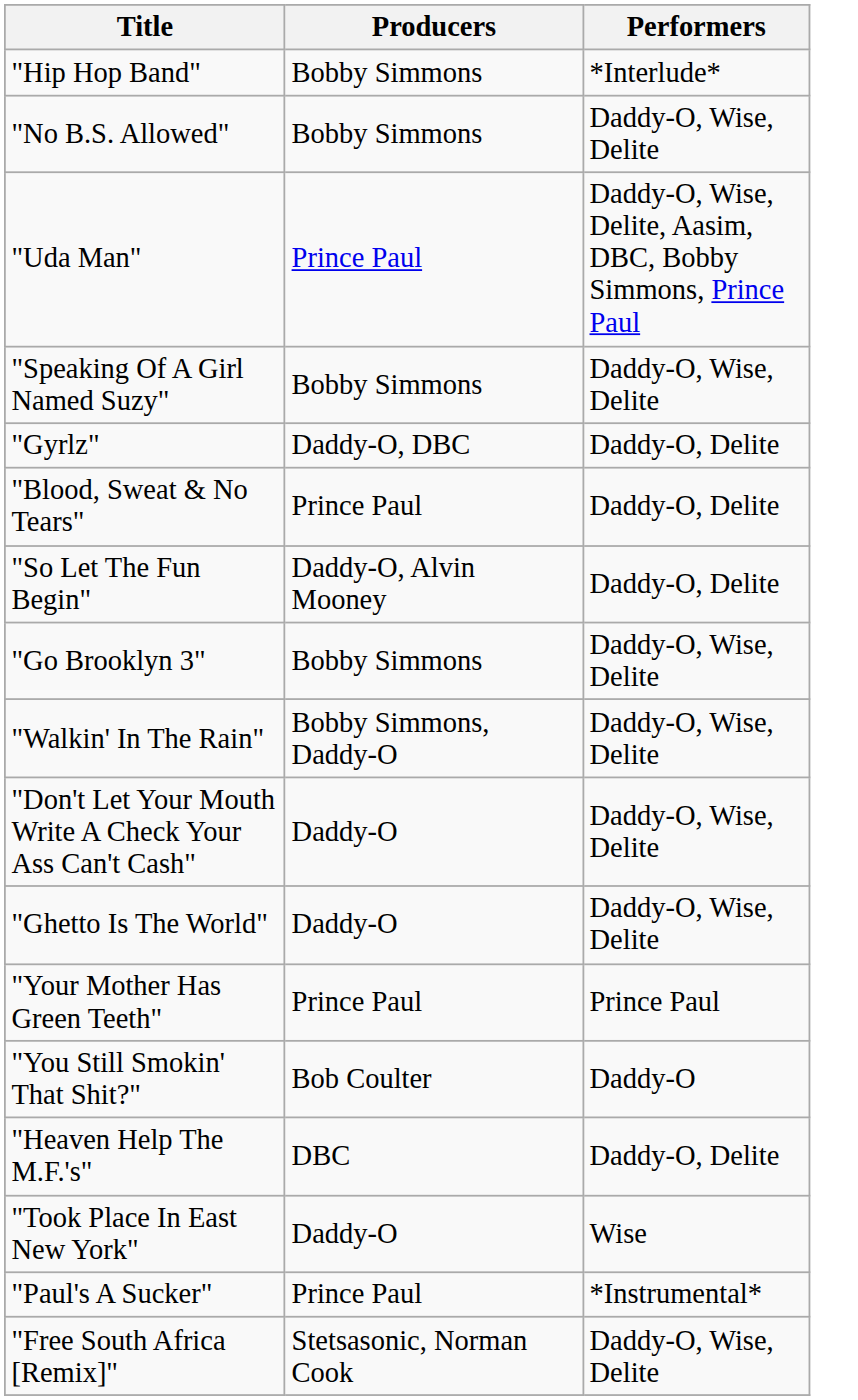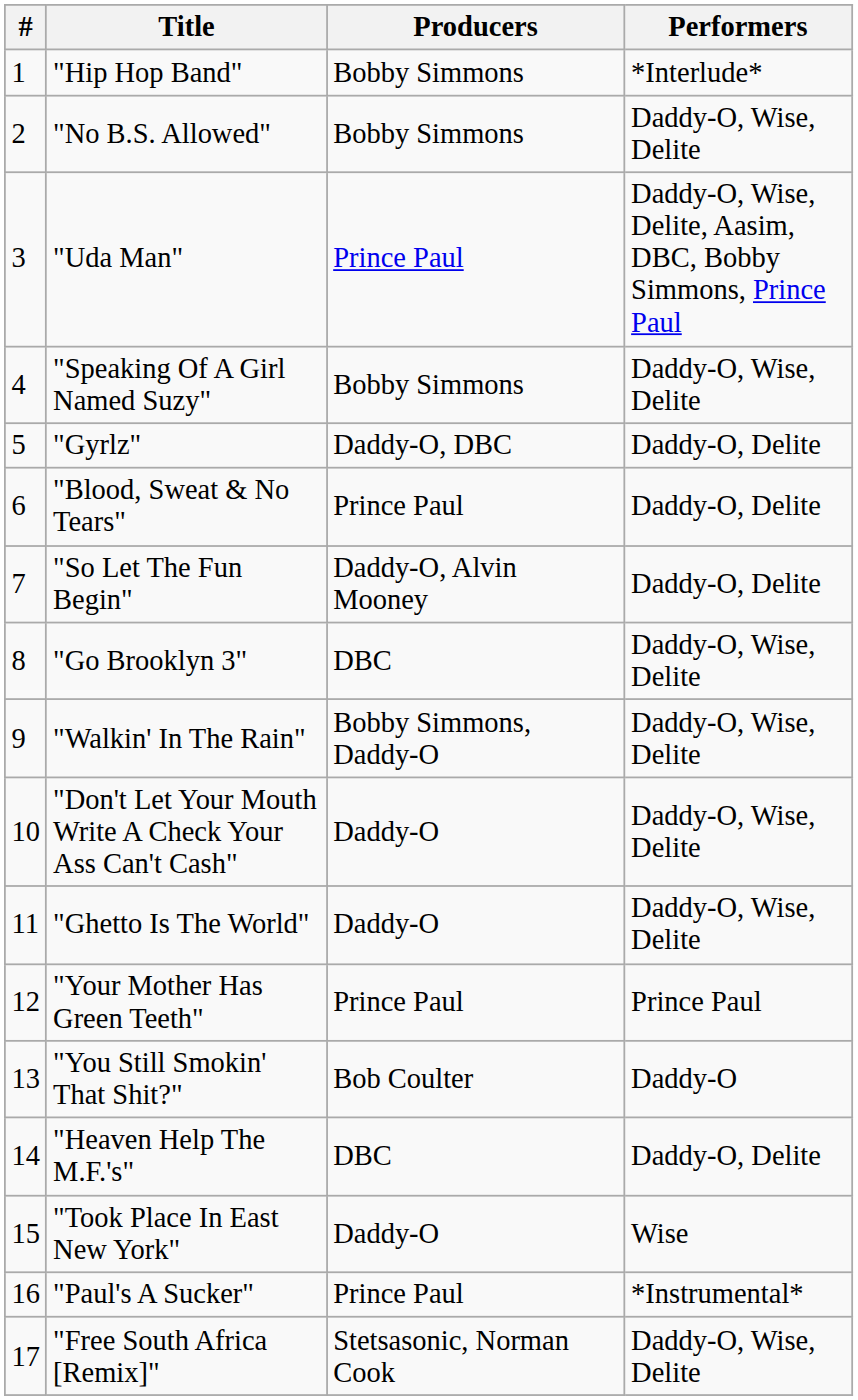 <table class="wikitable">
 <tr>
+<th align="center" width="7">#</th>
 <th align="center" width="150">Title</th>
 <th align="center" width="160">Producers</th>
 <th align="center" width="120">Performers</th>
 </tr>
 <tr>
+<td>1</td>
 <td>"Hip Hop Band"</td>
 <td>Bobby Simmons</td>
 <td>*Interlude*</td>
 </tr>
 <tr>
+<td>2</td>
 <td>"No B.S. Allowed"</td>
 <td>Bobby Simmons</td>
 <td>Daddy-O, Wise, Delite</td>
 </tr>
 <tr>
+<td>3</td>
 <td>"Uda Man"</td>
 <td><a href='#'>Prince Paul</a></td>
 <td>Daddy-O, Wise, Delite, Aasim, DBC, Bobby Simmons, <a href='#'>Prince Paul</a></td>
 </tr>
 <tr>
+<td>4</td>
 <td>"Speaking Of A Girl Named Suzy"</td>
 <td>Bobby Simmons</td>
 <td>Daddy-O, Wise, Delite</td>
 </tr>
 <tr>
+<td>5</td>
 <td>"Gyrlz"</td>
 <td>Daddy-O, DBC</td>
 <td>Daddy-O, Delite</td>
 </tr>
 <tr>
+<td>6</td>
 <td>"Blood, Sweat & No Tears"</td>
 <td>Prince Paul</td>
 <td>Daddy-O, Delite</td>
 </tr>
 <tr>
+<td>7</td>
 <td>"So Let The Fun Begin"</td>
 <td>Daddy-O, Alvin Mooney</td>
 <td>Daddy-O, Delite</td>
 </tr>
 <tr>
+<td>8</td>
 <td>"Go Brooklyn 3"</td>
-<td>Bobby Simmons</td>
+<td>DBC</td>
 <td>Daddy-O, Wise, Delite</td>
 </tr>
 <tr>
+<td>9</td>
 <td>"Walkin' In The Rain"</td>
 <td>Bobby Simmons, Daddy-O</td>
 <td>Daddy-O, Wise, Delite</td>
 </tr>
 <tr>
+<td>10</td>
 <td>"Don't Let Your Mouth Write A Check Your Ass Can't Cash"</td>
 <td>Daddy-O</td>
 <td>Daddy-O, Wise, Delite</td>
 </tr>
 <tr>
+<td>11</td>
 <td>"Ghetto Is The World"</td>
 <td>Daddy-O</td>
 <td>Daddy-O, Wise, Delite</td>
 </tr>
 <tr>
+<td>12</td>
 <td>"Your Mother Has Green Teeth"</td>
 <td>Prince Paul</td>
 <td>Prince Paul</td>
 </tr>
 <tr>
+<td>13</td>
 <td>"You Still Smokin' That Shit?"</td>
 <td>Bob Coulter</td>
 <td>Daddy-O</td>
 </tr>
 <tr>
+<td>14</td>
 <td>"Heaven Help The M.F.'s"</td>
 <td>DBC</td>
 <td>Daddy-O, Delite</td>
 </tr>
 <tr>
+<td>15</td>
 <td>"Took Place In East New York"</td>
 <td>Daddy-O</td>
 <td>Wise</td>
 </tr>
 <tr>
+<td>16</td>
 <td>"Paul's A Sucker"</td>
 <td>Prince Paul</td>
 <td>*Instrumental*</td>
 </tr>
 <tr>
+<td>17</td>
 <td>"Free South Africa [Remix]"</td>
 <td>Stetsasonic, Norman Cook</td>
 <td>Daddy-O, Wise, Delite</td>
 </tr>
 </table>
